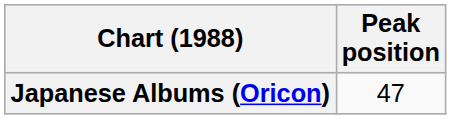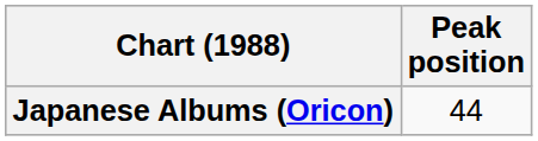 <table class="wikitable sortable plainrowheaders">
 <tr>
 <th scope="col">Chart (1988)</th>
 <th scope="col">Peak<br>position</th>
 </tr>
 <tr>
 <th scope="row">Japanese Albums (<a href='#'>Oricon</a>)</th>
-<td align="center">47</td>
+<td align="center">44</td>
 </tr>
 </table>
